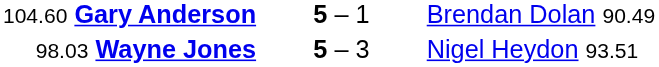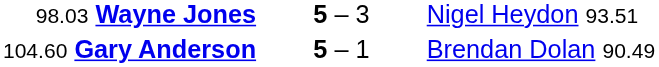 <table style="text-align:center">
 <tr>
 <th width=223></th>
 <th width=100></th>
 <th width=223></th>
 </tr>
 <tr>
+<td align=right><small><span>98.03</span></small> <strong><a href='#'>Wayne Jones</a></strong> </td>
+<td><strong>5</strong> – 3</td>
+<td align=left> <a href='#'>Nigel Heydon</a> <small><span>93.51</span></small></td>
+</tr>
+<tr>
 <td align=right><small><span>104.60</span></small> <strong><a href='#'>Gary Anderson</a></strong> </td>
 <td><strong>5</strong> – 1</td>
 <td align=left> <a href='#'>Brendan Dolan</a> <small><span>90.49</span></small></td>
 </tr>
-<tr>
-<td align=right><small><span>98.03</span></small> <strong><a href='#'>Wayne Jones</a></strong> </td>
-<td><strong>5</strong> – 3</td>
-<td align=left> <a href='#'>Nigel Heydon</a> <small><span>93.51</span></small></td>
-</tr>
 </table>
